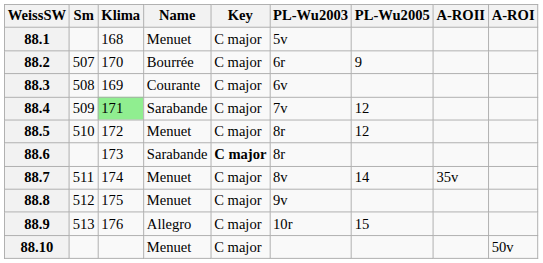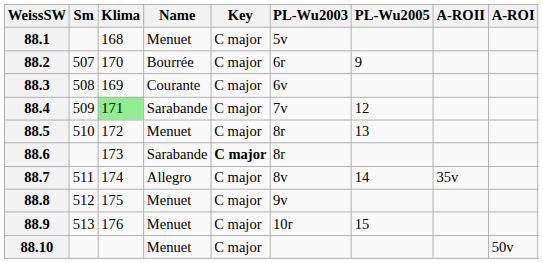 <table border="1" class="wikitable sortable">
 <tr>
 <th data-sort-type="number">WeissSW</th>
 <th>Sm</th>
 <th>Klima</th>
 <th class="unsortable">Name</th>
 <th class="unsortable">Key</th>
 <th>PL-Wu2003</th>
 <th>PL-Wu2005</th>
 <th>A-ROII</th>
 <th>A-ROI</th>
 </tr>
 <tr>
 <th data-sort-value="1">88.1</th>
 <td></td>
 <td>168</td>
 <td>Menuet</td>
 <td>C major</td>
 <td>5v</td>
 <td></td>
 <td></td>
 <td></td>
 </tr>
 <tr>
 <th data-sort-value="2">88.2</th>
 <td>507</td>
 <td>170</td>
 <td>Bourrée</td>
 <td>C major</td>
 <td>6r</td>
 <td>9</td>
 <td></td>
 <td></td>
 </tr>
 <tr>
 <th data-sort-value="3">88.3</th>
 <td>508</td>
 <td>169</td>
 <td>Courante</td>
 <td>C major</td>
 <td>6v</td>
 <td></td>
 <td></td>
 <td></td>
 </tr>
 <tr>
 <th data-sort-value="4">88.4</th>
 <td>509</td>
 <td style="background: lightgreen;">171</td>
 <td>Sarabande</td>
 <td>C major</td>
 <td>7v</td>
 <td>12</td>
 <td></td>
 <td></td>
 </tr>
 <tr>
 <th data-sort-value="5">88.5</th>
 <td>510</td>
 <td>172</td>
 <td>Menuet</td>
 <td>C major</td>
 <td>8r</td>
-<td>12</td>
+<td>13</td>
 <td></td>
 <td></td>
 </tr>
 <tr>
 <th data-sort-value="6">88.6</th>
 <td></td>
 <td>173</td>
 <td>Sarabande</td>
 <td><strong>C major</strong></td>
 <td>8r</td>
 <td></td>
 <td></td>
 <td></td>
 </tr>
 <tr>
 <th data-sort-value="7">88.7</th>
 <td>511</td>
 <td>174</td>
-<td>Menuet</td>
+<td>Allegro</td>
 <td>C major</td>
 <td>8v</td>
 <td>14</td>
 <td>35v</td>
 <td></td>
 </tr>
 <tr>
 <th data-sort-value="8">88.8</th>
 <td>512</td>
 <td>175</td>
 <td>Menuet</td>
 <td>C major</td>
 <td>9v</td>
 <td></td>
 <td></td>
 <td></td>
 </tr>
 <tr>
 <th data-sort-value="9">88.9</th>
 <td>513</td>
 <td>176</td>
-<td>Allegro</td>
+<td>Menuet</td>
 <td>C major</td>
 <td>10r</td>
 <td>15</td>
 <td></td>
 <td></td>
 </tr>
 <tr>
 <th data-sort-value="10">88.10</th>
 <td></td>
 <td></td>
 <td>Menuet</td>
 <td>C major</td>
 <td></td>
 <td></td>
 <td></td>
 <td>50v</td>
 </tr>
 </table>
